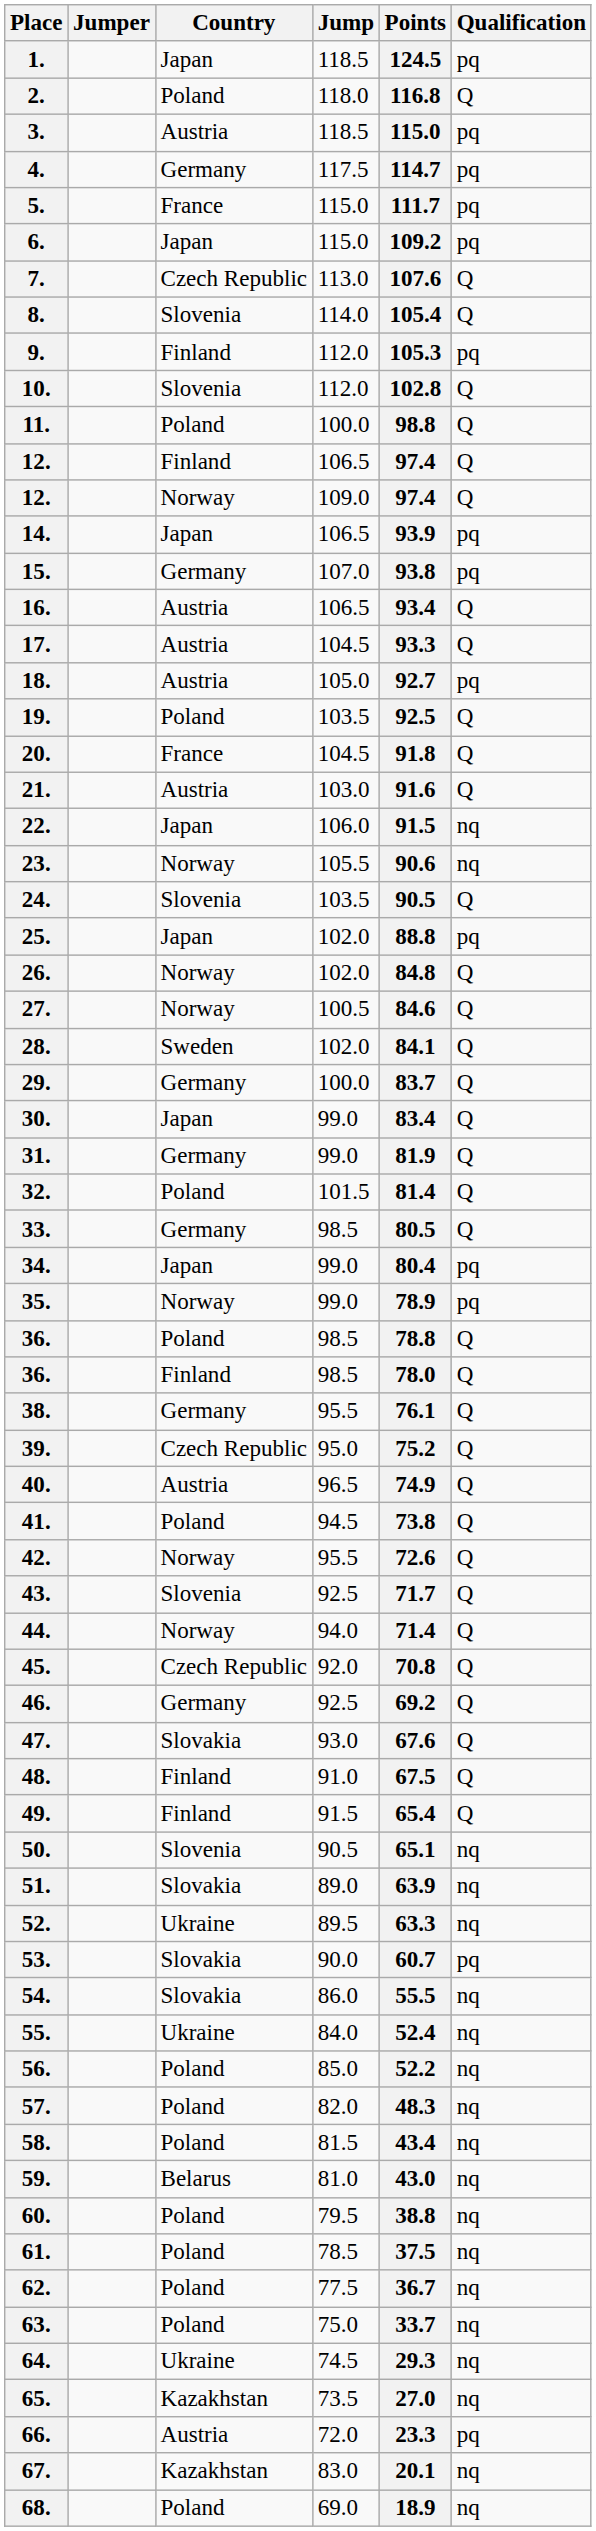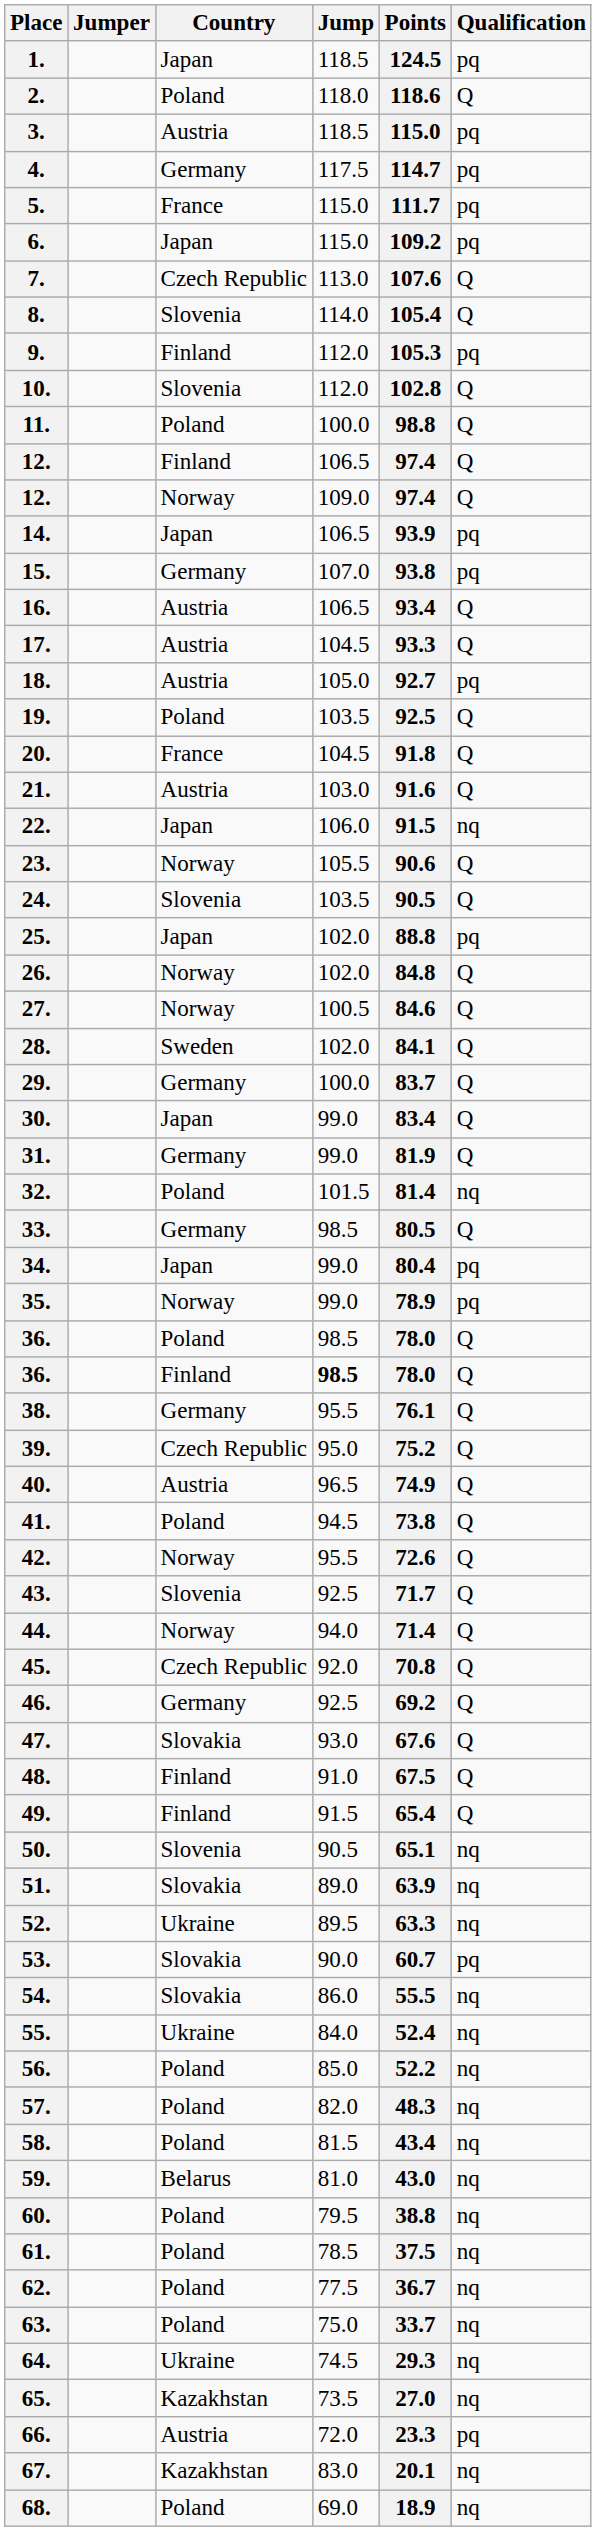 <table class="wikitable sortable">
 <tr>
 <th>Place</th>
 <th>Jumper</th>
 <th>Country</th>
 <th>Jump</th>
 <th>Points</th>
 <th>Qualification</th>
 </tr>
 <tr>
 <th>1.</th>
 <td></td>
 <td>Japan</td>
 <td>118.5</td>
 <th>124.5</th>
 <td>pq</td>
 </tr>
 <tr>
 <th>2.</th>
 <td></td>
 <td>Poland</td>
 <td>118.0</td>
-<th>116.8</th>
+<th>118.6</th>
 <td>Q</td>
 </tr>
 <tr>
 <th>3.</th>
 <td></td>
 <td>Austria</td>
 <td>118.5</td>
 <th>115.0</th>
 <td>pq</td>
 </tr>
 <tr>
 <th>4.</th>
 <td></td>
 <td>Germany</td>
 <td>117.5</td>
 <th>114.7</th>
 <td>pq</td>
 </tr>
 <tr>
 <th>5.</th>
 <td></td>
 <td>France</td>
 <td>115.0</td>
 <th>111.7</th>
 <td>pq</td>
 </tr>
 <tr>
 <th>6.</th>
 <td></td>
 <td>Japan</td>
 <td>115.0</td>
 <th>109.2</th>
 <td>pq</td>
 </tr>
 <tr>
 <th>7.</th>
 <td></td>
 <td>Czech Republic</td>
 <td>113.0</td>
 <th>107.6</th>
 <td>Q</td>
 </tr>
 <tr>
 <th>8.</th>
 <td></td>
 <td>Slovenia</td>
 <td>114.0</td>
 <th>105.4</th>
 <td>Q</td>
 </tr>
 <tr>
 <th>9.</th>
 <td></td>
 <td>Finland</td>
 <td>112.0</td>
 <th>105.3</th>
 <td>pq</td>
 </tr>
 <tr>
 <th>10.</th>
 <td></td>
 <td>Slovenia</td>
 <td>112.0</td>
 <th>102.8</th>
 <td>Q</td>
 </tr>
 <tr>
 <th>11.</th>
 <td></td>
 <td>Poland</td>
 <td>100.0</td>
 <th>98.8</th>
 <td>Q</td>
 </tr>
 <tr>
 <th>12.</th>
 <td></td>
 <td>Finland</td>
 <td>106.5</td>
 <th>97.4</th>
 <td>Q</td>
 </tr>
 <tr>
 <th>12.</th>
 <td></td>
 <td>Norway</td>
 <td>109.0</td>
 <th>97.4</th>
 <td>Q</td>
 </tr>
 <tr>
 <th>14.</th>
 <td></td>
 <td>Japan</td>
 <td>106.5</td>
 <th>93.9</th>
 <td>pq</td>
 </tr>
 <tr>
 <th>15.</th>
 <td></td>
 <td>Germany</td>
 <td>107.0</td>
 <th>93.8</th>
 <td>pq</td>
 </tr>
 <tr>
 <th>16.</th>
 <td></td>
 <td>Austria</td>
 <td>106.5</td>
 <th>93.4</th>
 <td>Q</td>
 </tr>
 <tr>
 <th>17.</th>
 <td></td>
 <td>Austria</td>
 <td>104.5</td>
 <th>93.3</th>
 <td>Q</td>
 </tr>
 <tr>
 <th>18.</th>
 <td></td>
 <td>Austria</td>
 <td>105.0</td>
 <th>92.7</th>
 <td>pq</td>
 </tr>
 <tr>
 <th>19.</th>
 <td></td>
 <td>Poland</td>
 <td>103.5</td>
 <th>92.5</th>
 <td>Q</td>
 </tr>
 <tr>
 <th>20.</th>
 <td></td>
 <td>France</td>
 <td>104.5</td>
 <th>91.8</th>
 <td>Q</td>
 </tr>
 <tr>
 <th>21.</th>
 <td></td>
 <td>Austria</td>
 <td>103.0</td>
 <th>91.6</th>
 <td>Q</td>
 </tr>
 <tr>
 <th>22.</th>
 <td></td>
 <td>Japan</td>
 <td>106.0</td>
 <th>91.5</th>
 <td>nq</td>
 </tr>
 <tr>
 <th>23.</th>
 <td></td>
 <td>Norway</td>
 <td>105.5</td>
 <th>90.6</th>
-<td>nq</td>
+<td>Q</td>
 </tr>
 <tr>
 <th>24.</th>
 <td></td>
 <td>Slovenia</td>
 <td>103.5</td>
 <th>90.5</th>
 <td>Q</td>
 </tr>
 <tr>
 <th>25.</th>
 <td></td>
 <td>Japan</td>
 <td>102.0</td>
 <th>88.8</th>
 <td>pq</td>
 </tr>
 <tr>
 <th>26.</th>
 <td></td>
 <td>Norway</td>
 <td>102.0</td>
 <th>84.8</th>
 <td>Q</td>
 </tr>
 <tr>
 <th>27.</th>
 <td></td>
 <td>Norway</td>
 <td>100.5</td>
 <th>84.6</th>
 <td>Q</td>
 </tr>
 <tr>
 <th>28.</th>
 <td></td>
 <td>Sweden</td>
 <td>102.0</td>
 <th>84.1</th>
 <td>Q</td>
 </tr>
 <tr>
 <th>29.</th>
 <td></td>
 <td>Germany</td>
 <td>100.0</td>
 <th>83.7</th>
 <td>Q</td>
 </tr>
 <tr>
 <th>30.</th>
 <td></td>
 <td>Japan</td>
 <td>99.0</td>
 <th>83.4</th>
 <td>Q</td>
 </tr>
 <tr>
 <th>31.</th>
 <td></td>
 <td>Germany</td>
 <td>99.0</td>
 <th>81.9</th>
 <td>Q</td>
 </tr>
 <tr>
 <th>32.</th>
 <td></td>
 <td>Poland</td>
 <td>101.5</td>
 <th>81.4</th>
-<td>Q</td>
+<td>nq</td>
 </tr>
 <tr>
 <th>33.</th>
 <td></td>
 <td>Germany</td>
 <td>98.5</td>
 <th>80.5</th>
 <td>Q</td>
 </tr>
 <tr>
 <th>34.</th>
 <td></td>
 <td>Japan</td>
 <td>99.0</td>
 <th>80.4</th>
 <td>pq</td>
 </tr>
 <tr>
 <th>35.</th>
 <td></td>
 <td>Norway</td>
 <td>99.0</td>
 <th>78.9</th>
 <td>pq</td>
 </tr>
 <tr>
 <th>36.</th>
 <td></td>
 <td>Poland</td>
 <td>98.5</td>
-<th>78.8</th>
+<th>78.0</th>
 <td>Q</td>
 </tr>
 <tr>
 <th>36.</th>
 <td></td>
 <td>Finland</td>
-<td>98.5</td>
+<td><strong>98.5</strong></td>
 <th>78.0</th>
 <td>Q</td>
 </tr>
 <tr>
 <th>38.</th>
 <td></td>
 <td>Germany</td>
 <td>95.5</td>
 <th>76.1</th>
 <td>Q</td>
 </tr>
 <tr>
 <th>39.</th>
 <td></td>
 <td>Czech Republic</td>
 <td>95.0</td>
 <th>75.2</th>
 <td>Q</td>
 </tr>
 <tr>
 <th>40.</th>
 <td></td>
 <td>Austria</td>
 <td>96.5</td>
 <th>74.9</th>
 <td>Q</td>
 </tr>
 <tr>
 <th>41.</th>
 <td></td>
 <td>Poland</td>
 <td>94.5</td>
 <th>73.8</th>
 <td>Q</td>
 </tr>
 <tr>
 <th>42.</th>
 <td></td>
 <td>Norway</td>
 <td>95.5</td>
 <th>72.6</th>
 <td>Q</td>
 </tr>
 <tr>
 <th>43.</th>
 <td></td>
 <td>Slovenia</td>
 <td>92.5</td>
 <th>71.7</th>
 <td>Q</td>
 </tr>
 <tr>
 <th>44.</th>
 <td></td>
 <td>Norway</td>
 <td>94.0</td>
 <th>71.4</th>
 <td>Q</td>
 </tr>
 <tr>
 <th>45.</th>
 <td></td>
 <td>Czech Republic</td>
 <td>92.0</td>
 <th>70.8</th>
 <td>Q</td>
 </tr>
 <tr>
 <th>46.</th>
 <td></td>
 <td>Germany</td>
 <td>92.5</td>
 <th>69.2</th>
 <td>Q</td>
 </tr>
 <tr>
 <th>47.</th>
 <td></td>
 <td>Slovakia</td>
 <td>93.0</td>
 <th>67.6</th>
 <td>Q</td>
 </tr>
 <tr>
 <th>48.</th>
 <td></td>
 <td>Finland</td>
 <td>91.0</td>
 <th>67.5</th>
 <td>Q</td>
 </tr>
 <tr>
 <th>49.</th>
 <td></td>
 <td>Finland</td>
 <td>91.5</td>
 <th>65.4</th>
 <td>Q</td>
 </tr>
 <tr>
 <th>50.</th>
 <td></td>
 <td>Slovenia</td>
 <td>90.5</td>
 <th>65.1</th>
 <td>nq</td>
 </tr>
 <tr>
 <th>51.</th>
 <td></td>
 <td>Slovakia</td>
 <td>89.0</td>
 <th>63.9</th>
 <td>nq</td>
 </tr>
 <tr>
 <th>52.</th>
 <td></td>
 <td>Ukraine</td>
 <td>89.5</td>
 <th>63.3</th>
 <td>nq</td>
 </tr>
 <tr>
 <th>53.</th>
 <td></td>
 <td>Slovakia</td>
 <td>90.0</td>
 <th>60.7</th>
 <td>pq</td>
 </tr>
 <tr>
 <th>54.</th>
 <td></td>
 <td>Slovakia</td>
 <td>86.0</td>
 <th>55.5</th>
 <td>nq</td>
 </tr>
 <tr>
 <th>55.</th>
 <td></td>
 <td>Ukraine</td>
 <td>84.0</td>
 <th>52.4</th>
 <td>nq</td>
 </tr>
 <tr>
 <th>56.</th>
 <td></td>
 <td>Poland</td>
 <td>85.0</td>
 <th>52.2</th>
 <td>nq</td>
 </tr>
 <tr>
 <th>57.</th>
 <td></td>
 <td>Poland</td>
 <td>82.0</td>
 <th>48.3</th>
 <td>nq</td>
 </tr>
 <tr>
 <th>58.</th>
 <td></td>
 <td>Poland</td>
 <td>81.5</td>
 <th>43.4</th>
 <td>nq</td>
 </tr>
 <tr>
 <th>59.</th>
 <td></td>
 <td>Belarus</td>
 <td>81.0</td>
 <th>43.0</th>
 <td>nq</td>
 </tr>
 <tr>
 <th>60.</th>
 <td></td>
 <td>Poland</td>
 <td>79.5</td>
 <th>38.8</th>
 <td>nq</td>
 </tr>
 <tr>
 <th>61.</th>
 <td></td>
 <td>Poland</td>
 <td>78.5</td>
 <th>37.5</th>
 <td>nq</td>
 </tr>
 <tr>
 <th>62.</th>
 <td></td>
 <td>Poland</td>
 <td>77.5</td>
 <th>36.7</th>
 <td>nq</td>
 </tr>
 <tr>
 <th>63.</th>
 <td></td>
 <td>Poland</td>
 <td>75.0</td>
 <th>33.7</th>
 <td>nq</td>
 </tr>
 <tr>
 <th>64.</th>
 <td></td>
 <td>Ukraine</td>
 <td>74.5</td>
 <th>29.3</th>
 <td>nq</td>
 </tr>
 <tr>
 <th>65.</th>
 <td></td>
 <td>Kazakhstan</td>
 <td>73.5</td>
 <th>27.0</th>
 <td>nq</td>
 </tr>
 <tr>
 <th>66.</th>
 <td></td>
 <td>Austria</td>
 <td>72.0</td>
 <th>23.3</th>
 <td>pq</td>
 </tr>
 <tr>
 <th>67.</th>
 <td></td>
 <td>Kazakhstan</td>
 <td>83.0</td>
 <th>20.1</th>
 <td>nq</td>
 </tr>
 <tr>
 <th>68.</th>
 <td></td>
 <td>Poland</td>
 <td>69.0</td>
 <th>18.9</th>
 <td>nq</td>
 </tr>
 </table>
